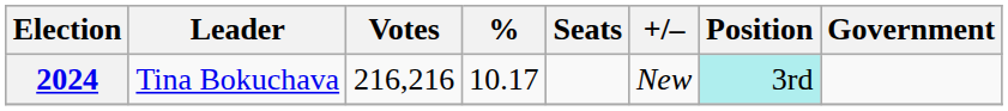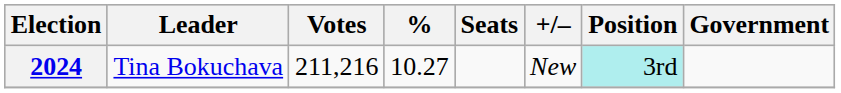 <table class="wikitable" style="text-align: right;">
 <tr>
 <th>Election</th>
 <th>Leader</th>
 <th>Votes</th>
 <th>%</th>
 <th>Seats</th>
 <th>+/–</th>
 <th>Position</th>
 <th>Government</th>
 </tr>
 <tr>
 <th><a href='#'>2024</a></th>
 <td align="left"><a href='#'>Tina Bokuchava</a></td>
-<td>216,216</td>
-<td>10.17</td>
+<td>211,216</td>
+<td>10.27</td>
 <td></td>
 <td><em>New</em></td>
 <td style="background: paleturquoise;">3rd</td>
 <td></td>
 </tr>
 <tr>
 </tr>
 </table>
